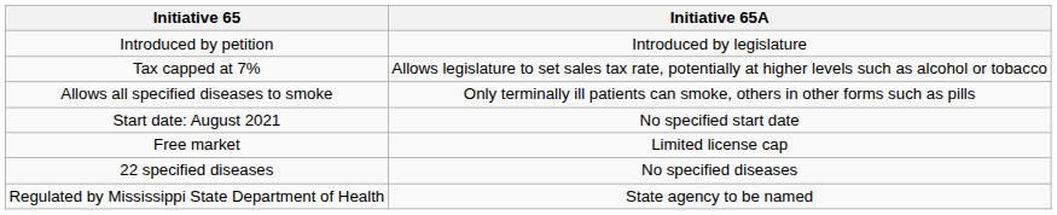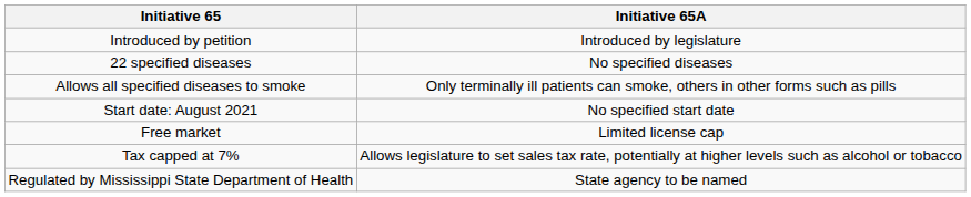 <table class="wikitable">
 <tr>
 <th>Initiative 65</th>
 <th>Initiative 65A</th>
 </tr>
 <tr align="center">
 <td>Introduced by petition</td>
 <td>Introduced by legislature</td>
 </tr>
 <tr align="center">
-<td>Tax capped at 7%</td>
-<td>Allows legislature to set sales tax rate, potentially at higher levels such as alcohol or tobacco</td>
+<td>22 specified diseases</td>
+<td>No specified diseases</td>
 </tr>
 <tr align="center">
 <td>Allows all specified diseases to smoke</td>
 <td>Only terminally ill patients can smoke, others in other forms such as pills</td>
 </tr>
 <tr align="center">
 <td>Start date: August 2021</td>
 <td>No specified start date</td>
 </tr>
 <tr align="center">
 <td>Free market</td>
 <td>Limited license cap</td>
 </tr>
 <tr align="center">
-<td>22 specified diseases</td>
-<td>No specified diseases</td>
+<td>Tax capped at 7%</td>
+<td>Allows legislature to set sales tax rate, potentially at higher levels such as alcohol or tobacco</td>
 </tr>
 <tr align="center">
 <td>Regulated by Mississippi State Department of Health</td>
 <td>State agency to be named</td>
 </tr>
 </table>
